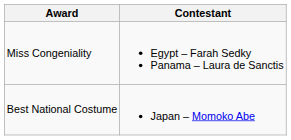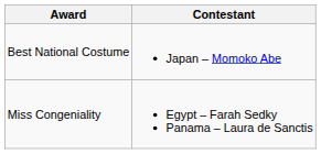 <table class="wikitable sortable unsortable" style="font-size: 95%;">
 <tr>
 <th>Award</th>
 <th>Contestant</th>
 </tr>
 <tr>
+<td>Best National Costume</td>
+<td><br><ul><li> Japan – <a href='#'>Momoko Abe</a></li></ul></td>
+</tr>
+<tr>
 <td>Miss Congeniality</td>
 <td><br><ul><li> Egypt – Farah Sedky</li><li> Panama – Laura de Sanctis</li></ul></td>
 </tr>
-<tr>
-<td>Best National Costume</td>
-<td><br><ul><li> Japan – <a href='#'>Momoko Abe</a></li></ul></td>
-</tr>
 </table>
